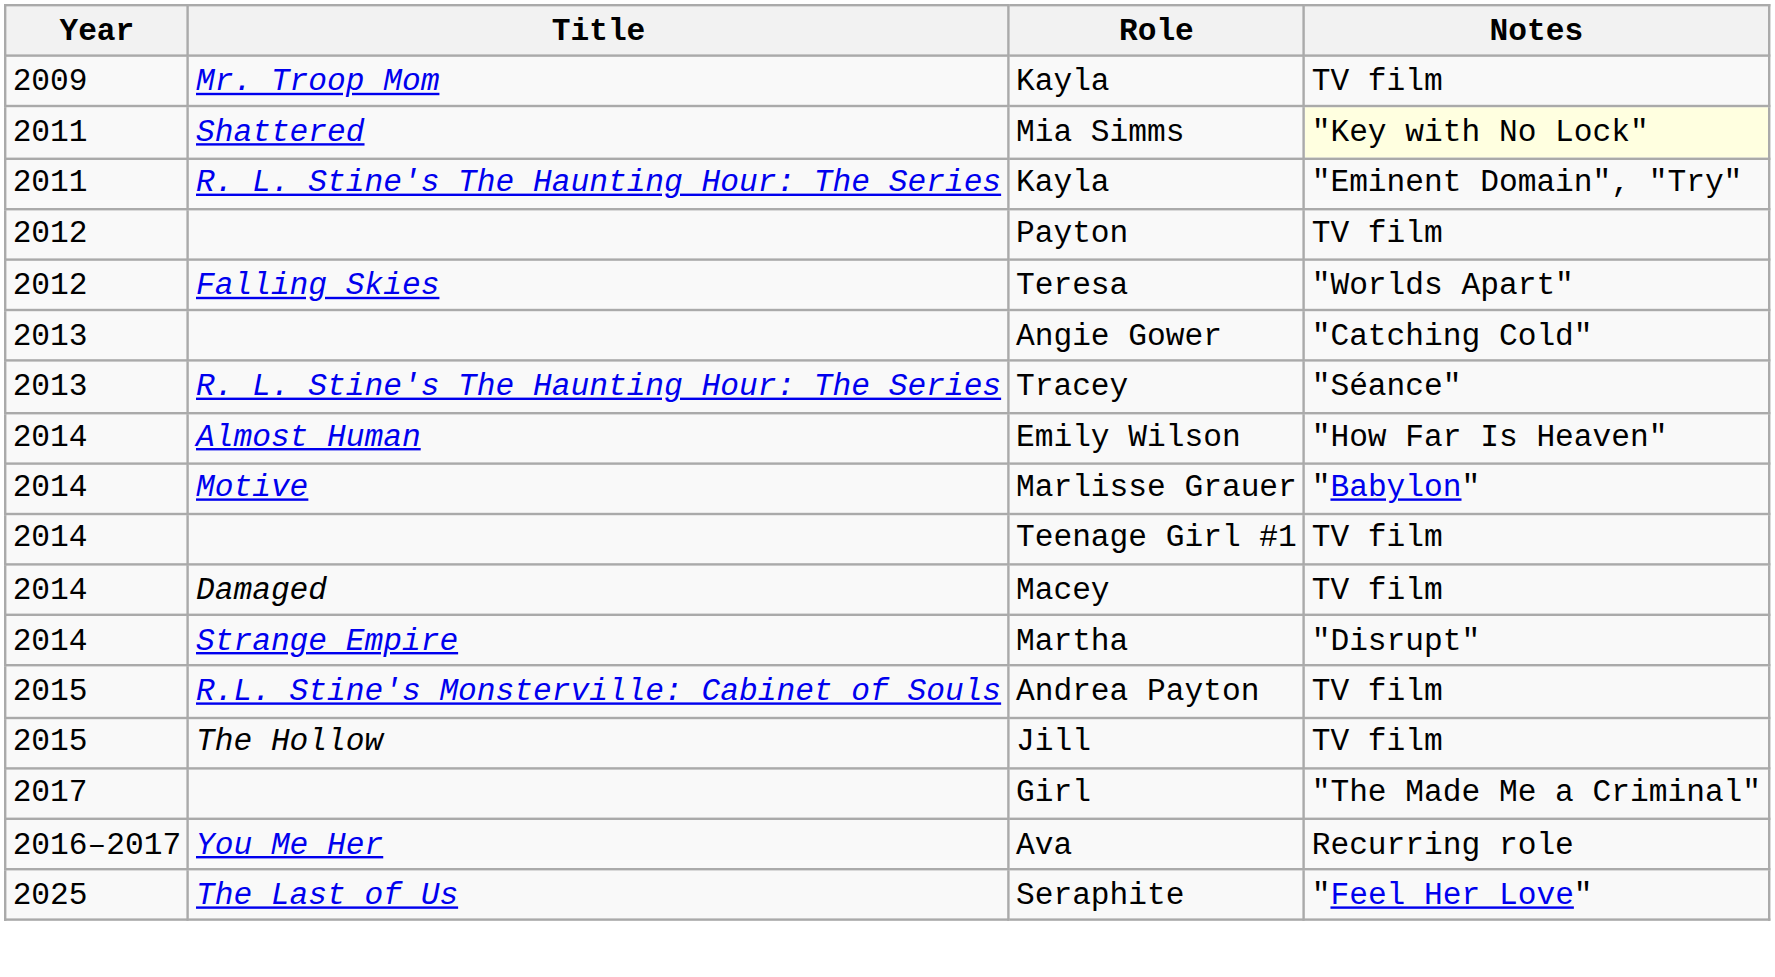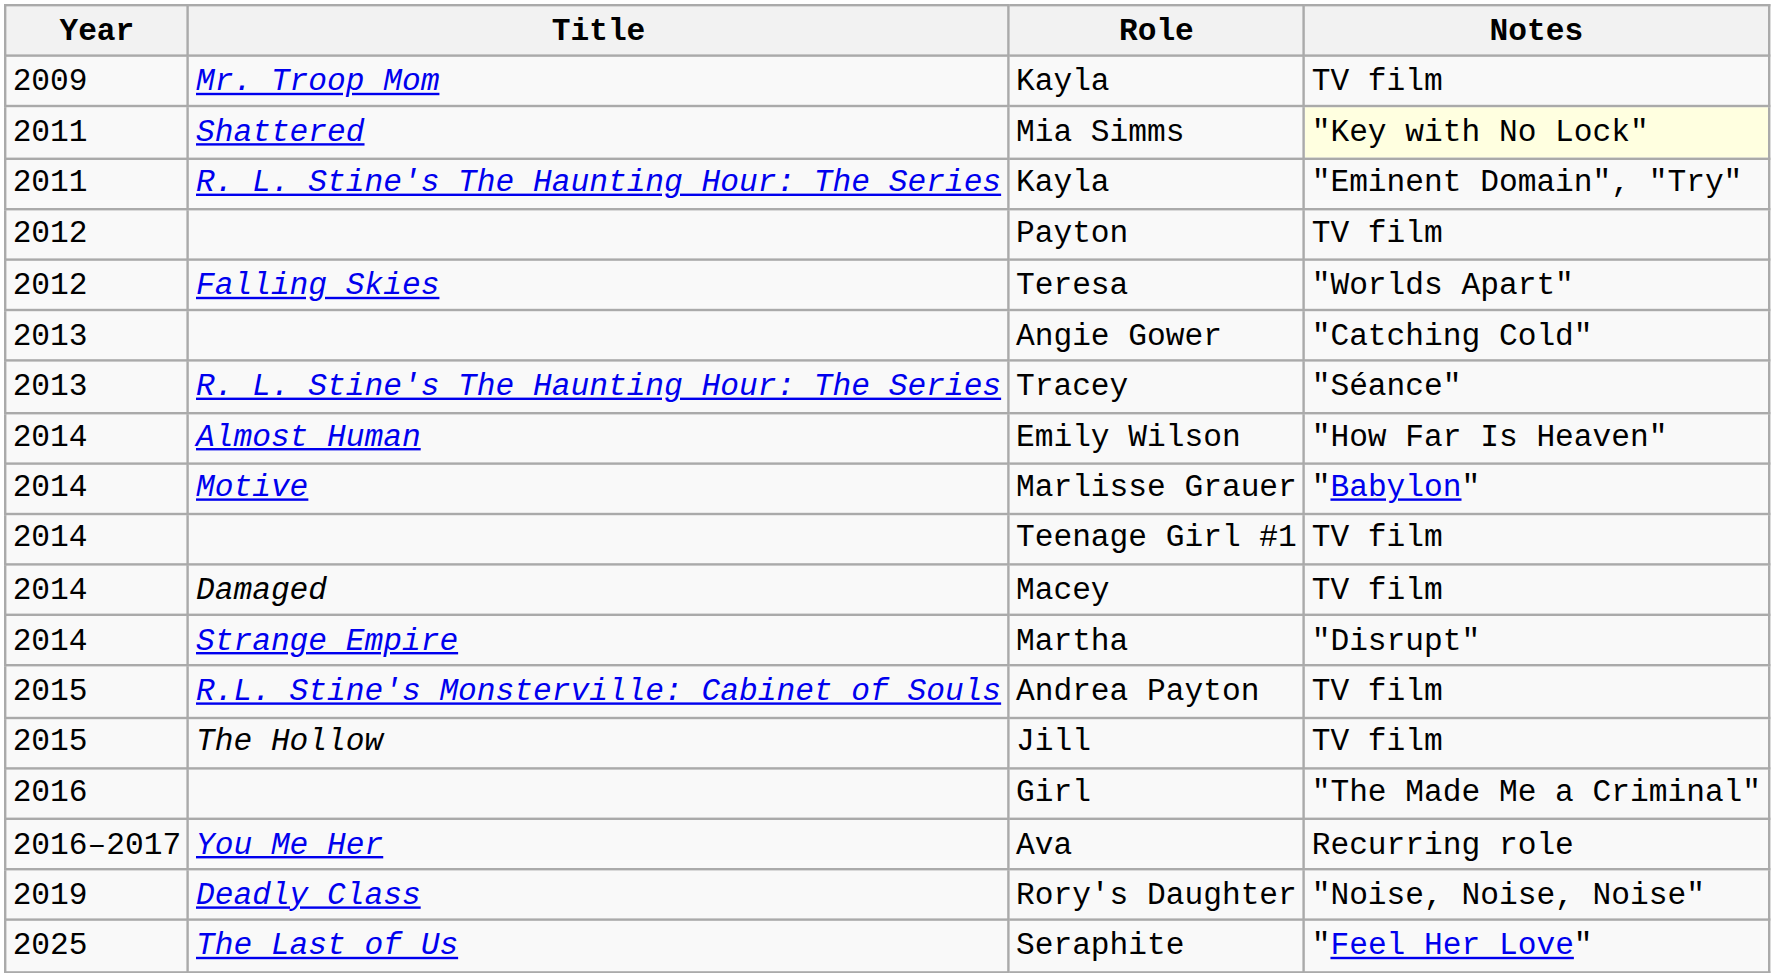 <table class="wikitable sortable">
 <tr>
 <th>Year</th>
 <th>Title</th>
 <th>Role</th>
 <th class="unsortable">Notes</th>
 </tr>
 <tr>
 <td>2009</td>
 <td><em><a href='#'>Mr. Troop Mom</a></em></td>
 <td>Kayla</td>
 <td>TV film</td>
 </tr>
 <tr>
 <td>2011</td>
 <td><em><a href='#'>Shattered</a></em></td>
 <td>Mia Simms</td>
 <td style="background: lightyellow;">"Key with No Lock"</td>
 </tr>
 <tr>
 <td>2011</td>
 <td><em><a href='#'>R. L. Stine's The Haunting Hour: The Series</a></em></td>
 <td>Kayla</td>
 <td>"Eminent Domain", "Try"</td>
 </tr>
 <tr>
 <td>2012</td>
 <td><em></em></td>
 <td>Payton</td>
 <td>TV film</td>
 </tr>
 <tr>
 <td>2012</td>
 <td><em><a href='#'>Falling Skies</a></em></td>
 <td>Teresa</td>
 <td>"Worlds Apart"</td>
 </tr>
 <tr>
 <td>2013</td>
 <td><em></em></td>
 <td>Angie Gower</td>
 <td>"Catching Cold"</td>
 </tr>
 <tr>
 <td>2013</td>
 <td><em><a href='#'>R. L. Stine's The Haunting Hour: The Series</a></em></td>
 <td>Tracey</td>
 <td>"Séance"</td>
 </tr>
 <tr>
 <td>2014</td>
 <td><em><a href='#'>Almost Human</a></em></td>
 <td>Emily Wilson</td>
 <td>"How Far Is Heaven"</td>
 </tr>
 <tr>
 <td>2014</td>
 <td><em><a href='#'>Motive</a></em></td>
 <td>Marlisse Grauer</td>
 <td>"<a href='#'>Babylon</a>"</td>
 </tr>
 <tr>
 <td>2014</td>
 <td><em></em></td>
 <td>Teenage Girl #1</td>
 <td>TV film</td>
 </tr>
 <tr>
 <td>2014</td>
 <td><em>Damaged</em></td>
 <td>Macey</td>
 <td>TV film</td>
 </tr>
 <tr>
 <td>2014</td>
 <td><em><a href='#'>Strange Empire</a></em></td>
 <td>Martha</td>
 <td>"Disrupt"</td>
 </tr>
 <tr>
 <td>2015</td>
 <td><em><a href='#'>R.L. Stine's Monsterville: Cabinet of Souls</a></em></td>
 <td>Andrea Payton</td>
 <td>TV film</td>
 </tr>
 <tr>
 <td>2015</td>
 <td data-sort-value="Hollow, The"><em>The Hollow</em></td>
 <td>Jill</td>
 <td>TV film</td>
 </tr>
 <tr>
-<td>2017</td>
+<td>2016</td>
 <td><em></em></td>
 <td>Girl</td>
 <td>"The Made Me a Criminal"</td>
 </tr>
 <tr>
 <td>2016–2017</td>
 <td><em><a href='#'>You Me Her</a></em></td>
 <td>Ava</td>
 <td>Recurring role</td>
 </tr>
 <tr>
+<td>2019</td>
+<td><em><a href='#'>Deadly Class</a></em></td>
+<td>Rory's Daughter</td>
+<td>"Noise, Noise, Noise"</td>
+</tr>
+<tr>
 <td>2025</td>
 <td><em><a href='#'>The Last of Us</a></em></td>
 <td>Seraphite</td>
 <td>"<a href='#'>Feel Her Love</a>"</td>
 </tr>
 </table>
